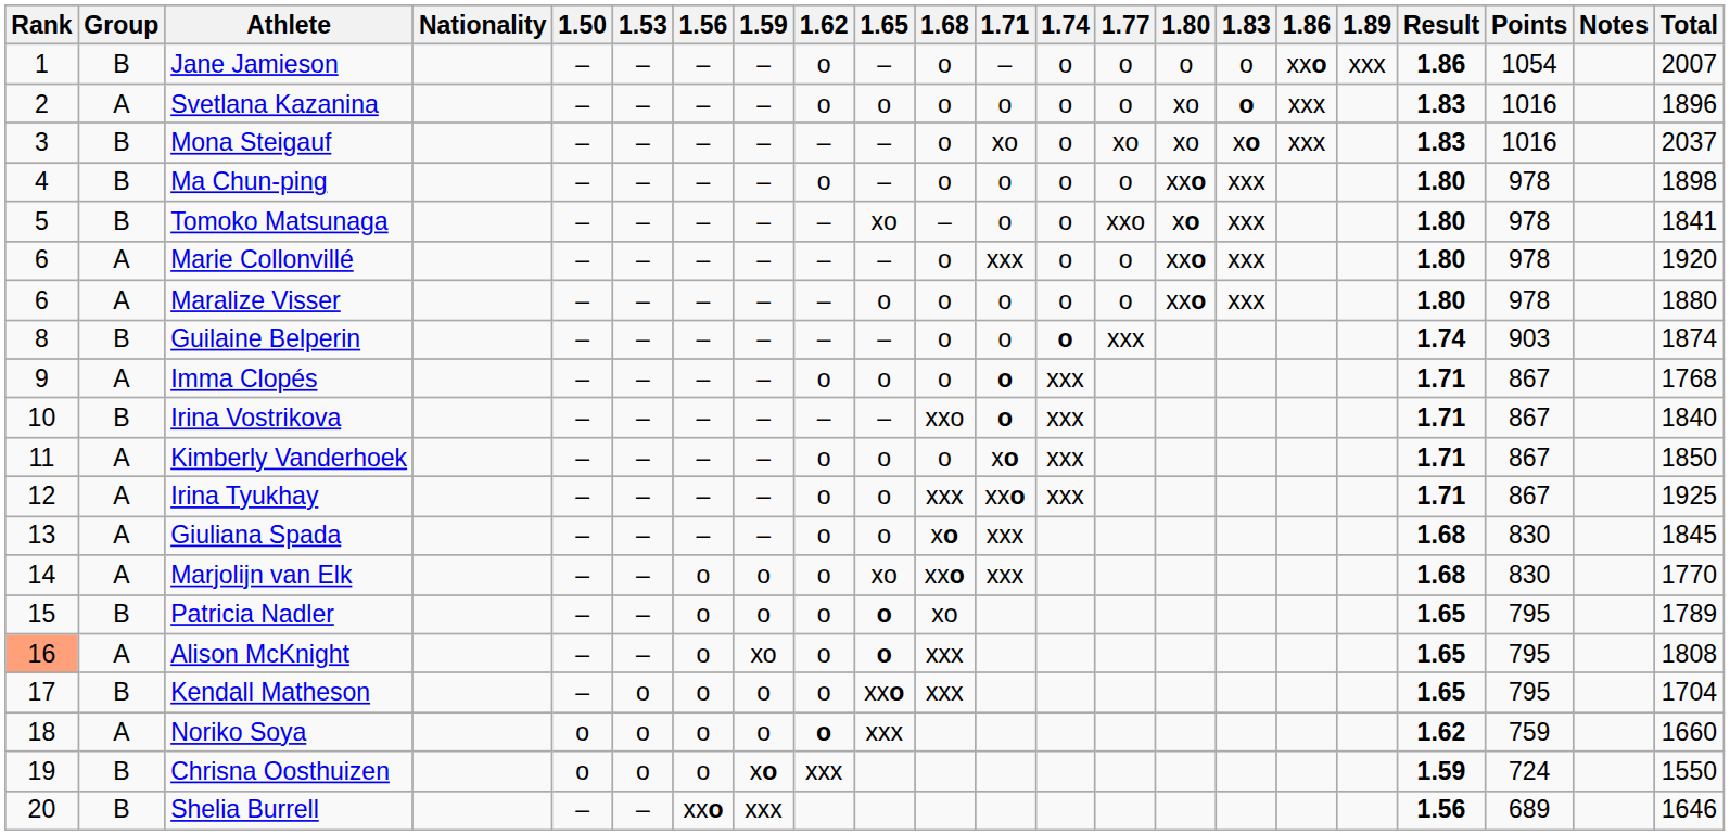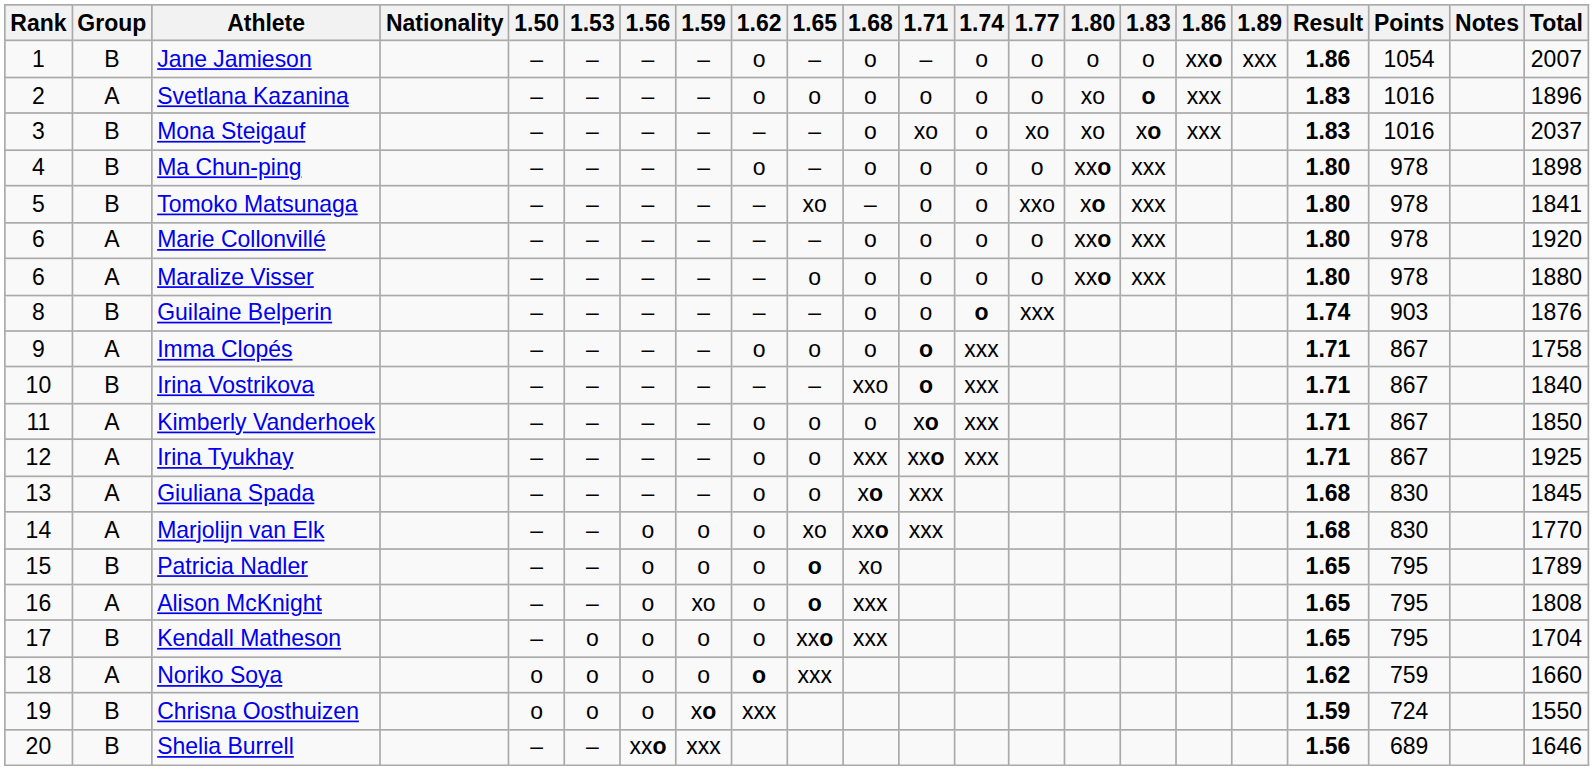 <table class="wikitable sortable" style="text-align:center; font-size:85%">
 <tr>
 <th>Rank</th>
 <th>Group</th>
 <th>Athlete</th>
 <th>Nationality</th>
 <th>1.50</th>
 <th>1.53</th>
 <th>1.56</th>
 <th>1.59</th>
 <th>1.62</th>
 <th>1.65</th>
 <th>1.68</th>
 <th>1.71</th>
 <th>1.74</th>
 <th>1.77</th>
 <th>1.80</th>
 <th>1.83</th>
 <th>1.86</th>
 <th>1.89</th>
 <th>Result</th>
 <th>Points</th>
 <th>Notes</th>
 <th>Total</th>
 </tr>
 <tr>
 <td>1</td>
 <td>B</td>
 <td align="left"><a href='#'>Jane Jamieson</a></td>
 <td align=left></td>
 <td>–</td>
 <td>–</td>
 <td>–</td>
 <td>–</td>
 <td>o</td>
 <td>–</td>
 <td>o</td>
 <td>–</td>
 <td>o</td>
 <td>o</td>
 <td>o</td>
 <td>o</td>
 <td>xx<strong>o</strong></td>
 <td>xxx</td>
 <td><strong>1.86</strong></td>
 <td>1054</td>
 <td></td>
 <td>2007</td>
 </tr>
 <tr>
 <td>2</td>
 <td>A</td>
 <td align="left"><a href='#'>Svetlana Kazanina</a></td>
 <td align=left></td>
 <td>–</td>
 <td>–</td>
 <td>–</td>
 <td>–</td>
 <td>o</td>
 <td>o</td>
 <td>o</td>
 <td>o</td>
 <td>o</td>
 <td>o</td>
 <td>xo</td>
 <td><strong>o</strong></td>
 <td>xxx</td>
 <td></td>
 <td><strong>1.83</strong></td>
 <td>1016</td>
 <td></td>
 <td>1896</td>
 </tr>
 <tr>
 <td>3</td>
 <td>B</td>
 <td align="left"><a href='#'>Mona Steigauf</a></td>
 <td align=left></td>
 <td>–</td>
 <td>–</td>
 <td>–</td>
 <td>–</td>
 <td>–</td>
 <td>–</td>
 <td>o</td>
 <td>xo</td>
 <td>o</td>
 <td>xo</td>
 <td>xo</td>
 <td>x<strong>o</strong></td>
 <td>xxx</td>
 <td></td>
 <td><strong>1.83</strong></td>
 <td>1016</td>
 <td></td>
 <td>2037</td>
 </tr>
 <tr>
 <td>4</td>
 <td>B</td>
 <td align="left"><a href='#'>Ma Chun-ping</a></td>
 <td align=left></td>
 <td>–</td>
 <td>–</td>
 <td>–</td>
 <td>–</td>
 <td>o</td>
 <td>–</td>
 <td>o</td>
 <td>o</td>
 <td>o</td>
 <td>o</td>
 <td>xx<strong>o</strong></td>
 <td>xxx</td>
 <td></td>
 <td></td>
 <td><strong>1.80</strong></td>
 <td>978</td>
 <td></td>
 <td>1898</td>
 </tr>
 <tr>
 <td>5</td>
 <td>B</td>
 <td align="left"><a href='#'>Tomoko Matsunaga</a></td>
 <td align=left></td>
 <td>–</td>
 <td>–</td>
 <td>–</td>
 <td>–</td>
 <td>–</td>
 <td>xo</td>
 <td>–</td>
 <td>o</td>
 <td>o</td>
 <td>xxo</td>
 <td>x<strong>o</strong></td>
 <td>xxx</td>
 <td></td>
 <td></td>
 <td><strong>1.80</strong></td>
 <td>978</td>
 <td></td>
 <td>1841</td>
 </tr>
 <tr>
 <td>6</td>
 <td>A</td>
 <td align="left"><a href='#'>Marie Collonvillé</a></td>
 <td align=left></td>
 <td>–</td>
 <td>–</td>
 <td>–</td>
 <td>–</td>
 <td>–</td>
 <td>–</td>
 <td>o</td>
-<td>xxx</td>
+<td>o</td>
 <td>o</td>
 <td>o</td>
 <td>xx<strong>o</strong></td>
 <td>xxx</td>
 <td></td>
 <td></td>
 <td><strong>1.80</strong></td>
 <td>978</td>
 <td></td>
 <td>1920</td>
 </tr>
 <tr>
 <td>6</td>
 <td>A</td>
 <td align="left"><a href='#'>Maralize Visser</a></td>
 <td align=left></td>
 <td>–</td>
 <td>–</td>
 <td>–</td>
 <td>–</td>
 <td>–</td>
 <td>o</td>
 <td>o</td>
 <td>o</td>
 <td>o</td>
 <td>o</td>
 <td>xx<strong>o</strong></td>
 <td>xxx</td>
 <td></td>
 <td></td>
 <td><strong>1.80</strong></td>
 <td>978</td>
 <td></td>
 <td>1880</td>
 </tr>
 <tr>
 <td>8</td>
 <td>B</td>
 <td align="left"><a href='#'>Guilaine Belperin</a></td>
 <td align=left></td>
 <td>–</td>
 <td>–</td>
 <td>–</td>
 <td>–</td>
 <td>–</td>
 <td>–</td>
 <td>o</td>
 <td>o</td>
 <td><strong>o</strong></td>
 <td>xxx</td>
 <td></td>
 <td></td>
 <td></td>
 <td></td>
 <td><strong>1.74</strong></td>
 <td>903</td>
 <td></td>
-<td>1874</td>
+<td>1876</td>
 </tr>
 <tr>
 <td>9</td>
 <td>A</td>
 <td align="left"><a href='#'>Imma Clopés</a></td>
 <td align=left></td>
 <td>–</td>
 <td>–</td>
 <td>–</td>
 <td>–</td>
 <td>o</td>
 <td>o</td>
 <td>o</td>
 <td><strong>o</strong></td>
 <td>xxx</td>
 <td></td>
 <td></td>
 <td></td>
 <td></td>
 <td></td>
 <td><strong>1.71</strong></td>
 <td>867</td>
 <td></td>
-<td>1768</td>
+<td>1758</td>
 </tr>
 <tr>
 <td>10</td>
 <td>B</td>
 <td align="left"><a href='#'>Irina Vostrikova</a></td>
 <td align=left></td>
 <td>–</td>
 <td>–</td>
 <td>–</td>
 <td>–</td>
 <td>–</td>
 <td>–</td>
 <td>xxo</td>
 <td><strong>o</strong></td>
 <td>xxx</td>
 <td></td>
 <td></td>
 <td></td>
 <td></td>
 <td></td>
 <td><strong>1.71</strong></td>
 <td>867</td>
 <td></td>
 <td>1840</td>
 </tr>
 <tr>
 <td>11</td>
 <td>A</td>
 <td align="left"><a href='#'>Kimberly Vanderhoek</a></td>
 <td align=left></td>
 <td>–</td>
 <td>–</td>
 <td>–</td>
 <td>–</td>
 <td>o</td>
 <td>o</td>
 <td>o</td>
 <td>x<strong>o</strong></td>
 <td>xxx</td>
 <td></td>
 <td></td>
 <td></td>
 <td></td>
 <td></td>
 <td><strong>1.71</strong></td>
 <td>867</td>
 <td></td>
 <td>1850</td>
 </tr>
 <tr>
 <td>12</td>
 <td>A</td>
 <td align="left"><a href='#'>Irina Tyukhay</a></td>
 <td align=left></td>
 <td>–</td>
 <td>–</td>
 <td>–</td>
 <td>–</td>
 <td>o</td>
 <td>o</td>
 <td>xxx</td>
 <td>xx<strong>o</strong></td>
 <td>xxx</td>
 <td></td>
 <td></td>
 <td></td>
 <td></td>
 <td></td>
 <td><strong>1.71</strong></td>
 <td>867</td>
 <td></td>
 <td>1925</td>
 </tr>
 <tr>
 <td>13</td>
 <td>A</td>
 <td align="left"><a href='#'>Giuliana Spada</a></td>
 <td align=left></td>
 <td>–</td>
 <td>–</td>
 <td>–</td>
 <td>–</td>
 <td>o</td>
 <td>o</td>
 <td>x<strong>o</strong></td>
 <td>xxx</td>
 <td></td>
 <td></td>
 <td></td>
 <td></td>
 <td></td>
 <td></td>
 <td><strong>1.68</strong></td>
 <td>830</td>
 <td></td>
 <td>1845</td>
 </tr>
 <tr>
 <td>14</td>
 <td>A</td>
 <td align="left"><a href='#'>Marjolijn van Elk</a></td>
 <td align=left></td>
 <td>–</td>
 <td>–</td>
 <td>o</td>
 <td>o</td>
 <td>o</td>
 <td>xo</td>
 <td>xx<strong>o</strong></td>
 <td>xxx</td>
 <td></td>
 <td></td>
 <td></td>
 <td></td>
 <td></td>
 <td></td>
 <td><strong>1.68</strong></td>
 <td>830</td>
 <td></td>
 <td>1770</td>
 </tr>
 <tr>
 <td>15</td>
 <td>B</td>
 <td align="left"><a href='#'>Patricia Nadler</a></td>
 <td align=left></td>
 <td>–</td>
 <td>–</td>
 <td>o</td>
 <td>o</td>
 <td>o</td>
 <td><strong>o</strong></td>
 <td>xo</td>
 <td></td>
 <td></td>
 <td></td>
 <td></td>
 <td></td>
 <td></td>
 <td></td>
 <td><strong>1.65</strong></td>
 <td>795</td>
 <td></td>
 <td>1789</td>
 </tr>
 <tr>
-<td style="background: lightsalmon;">16</td>
+<td>16</td>
 <td>A</td>
 <td align="left"><a href='#'>Alison McKnight</a></td>
 <td align=left></td>
 <td>–</td>
 <td>–</td>
 <td>o</td>
 <td>xo</td>
 <td>o</td>
 <td><strong>o</strong></td>
 <td>xxx</td>
 <td></td>
 <td></td>
 <td></td>
 <td></td>
 <td></td>
 <td></td>
 <td></td>
 <td><strong>1.65</strong></td>
 <td>795</td>
 <td></td>
 <td>1808</td>
 </tr>
 <tr>
 <td>17</td>
 <td>B</td>
 <td align="left"><a href='#'>Kendall Matheson</a></td>
 <td align=left></td>
 <td>–</td>
 <td>o</td>
 <td>o</td>
 <td>o</td>
 <td>o</td>
 <td>xx<strong>o</strong></td>
 <td>xxx</td>
 <td></td>
 <td></td>
 <td></td>
 <td></td>
 <td></td>
 <td></td>
 <td></td>
 <td><strong>1.65</strong></td>
 <td>795</td>
 <td></td>
 <td>1704</td>
 </tr>
 <tr>
 <td>18</td>
 <td>A</td>
 <td align="left"><a href='#'>Noriko Soya</a></td>
 <td align=left></td>
 <td>o</td>
 <td>o</td>
 <td>o</td>
 <td>o</td>
 <td><strong>o</strong></td>
 <td>xxx</td>
 <td></td>
 <td></td>
 <td></td>
 <td></td>
 <td></td>
 <td></td>
 <td></td>
 <td></td>
 <td><strong>1.62</strong></td>
 <td>759</td>
 <td></td>
 <td>1660</td>
 </tr>
 <tr>
 <td>19</td>
 <td>B</td>
 <td align="left"><a href='#'>Chrisna Oosthuizen</a></td>
 <td align=left></td>
 <td>o</td>
 <td>o</td>
 <td>o</td>
 <td>x<strong>o</strong></td>
 <td>xxx</td>
 <td></td>
 <td></td>
 <td></td>
 <td></td>
 <td></td>
 <td></td>
 <td></td>
 <td></td>
 <td></td>
 <td><strong>1.59</strong></td>
 <td>724</td>
 <td></td>
 <td>1550</td>
 </tr>
 <tr>
 <td>20</td>
 <td>B</td>
 <td align="left"><a href='#'>Shelia Burrell</a></td>
 <td align=left></td>
 <td>–</td>
 <td>–</td>
 <td>xx<strong>o</strong></td>
 <td>xxx</td>
 <td></td>
 <td></td>
 <td></td>
 <td></td>
 <td></td>
 <td></td>
 <td></td>
 <td></td>
 <td></td>
 <td></td>
 <td><strong>1.56</strong></td>
 <td>689</td>
 <td></td>
 <td>1646</td>
 </tr>
 </table>
